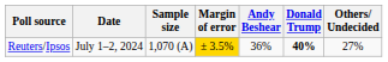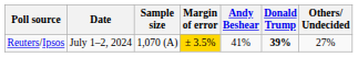 <table class="wikitable sortable mw-datatable" style="text-align:center;font-size:90%;line-height:17px">
 <tr>
 <th>Poll source</th>
 <th>Date</th>
 <th>Sample<br>size</th>
 <th>Margin<br>of error</th>
 <th class="unsortable"><a href='#'>Andy<br>Beshear</a><br><small></small></th>
 <th class="unsortable"><a href='#'>Donald<br>Trump</a><br><small></small></th>
 <th class="unsortable">Others/<br>Undecided</th>
 </tr>
 <tr>
 <td><a href='#'>Reuters</a>/<a href='#'>Ipsos</a></td>
 <td>July 1–2, 2024</td>
 <td>1,070 (A)</td>
 <td style="background: gold;">± 3.5%</td>
-<td>36%</td>
-<td><strong>40%</strong></td>
+<td>41%</td>
+<td><strong>39%</strong></td>
 <td>27%</td>
 </tr>
 </table>
